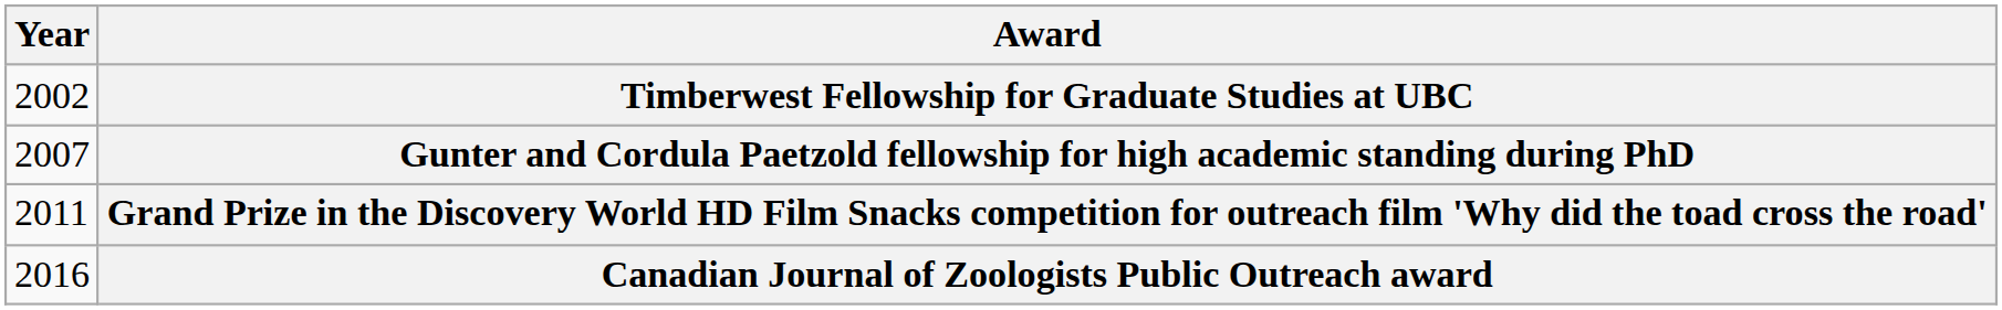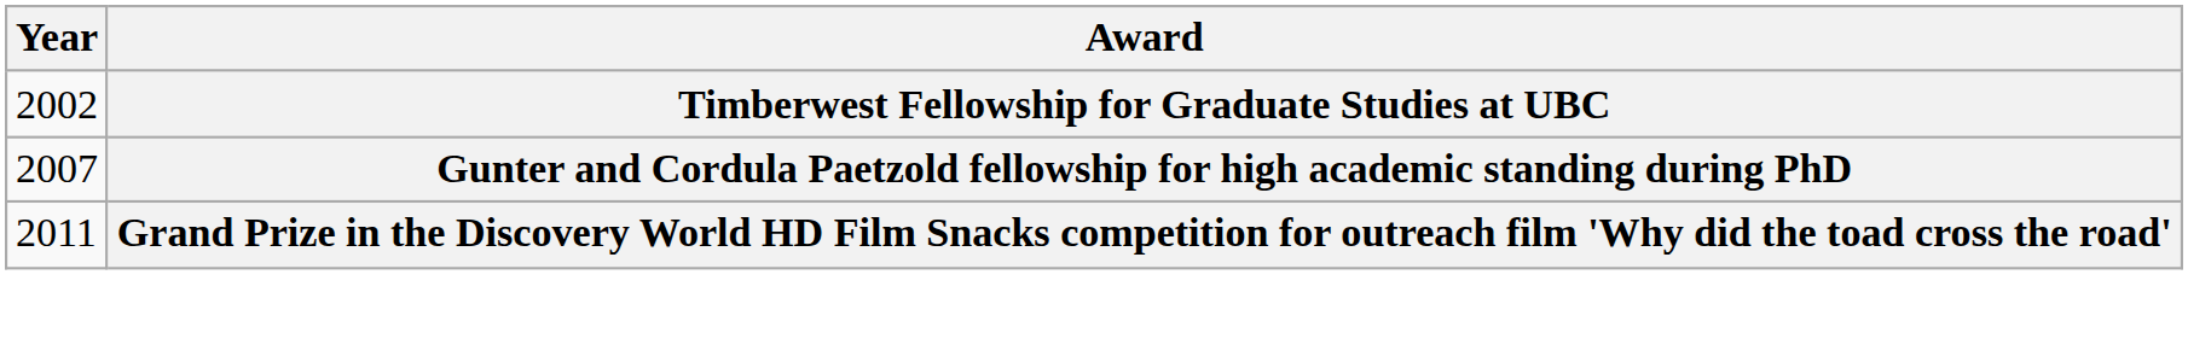 <table class="wikitable plainrowheaders sortable" style="margin-right: 0;">
 <tr>
 <th scope="col">Year</th>
 <th scope="col">Award</th>
 </tr>
 <tr>
 <td>2002</td>
 <th scope="row">Timberwest Fellowship for Graduate Studies at UBC</th>
 </tr>
 <tr>
 <td>2007</td>
 <th scope="row">Gunter and Cordula Paetzold fellowship for high academic standing during PhD</th>
 </tr>
 <tr>
 <td>2011</td>
 <th scope="row">Grand Prize in the Discovery World HD Film Snacks competition for outreach film 'Why did the toad cross the road'</th>
 </tr>
-<tr>
-<td>2016</td>
-<th scope="row">Canadian Journal of Zoologists Public Outreach award</th>
-</tr>
 </table>
